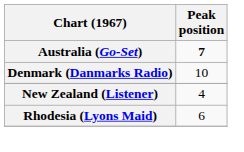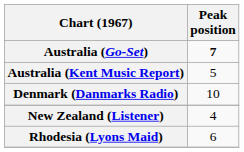 <table class="wikitable sortable plainrowheaders" style="text-align:center">
 <tr>
 <th>Chart (1967)</th>
 <th>Peak<br>position</th>
 </tr>
 <tr>
 <th scope="row">Australia (<em><a href='#'>Go-Set</a></em>)</th>
 <td><strong>7</strong></td>
+</tr>
+<tr>
+<th scope="row">Australia (<a href='#'>Kent Music Report</a>)</th>
+<td>5</td>
 </tr>
 <tr>
 <th scope="row">Denmark (<a href='#'>Danmarks Radio</a>)</th>
 <td>10</td>
 </tr>
 <tr>
 </tr>
 <tr>
 </tr>
 <tr>
 </tr>
 <tr>
 <th scope="row">New Zealand (<a href='#'>Listener</a>)</th>
 <td>4</td>
 </tr>
 <tr>
 <th scope="row">Rhodesia (<a href='#'>Lyons Maid</a>)</th>
 <td>6</td>
 </tr>
 <tr>
 </tr>
 </table>
